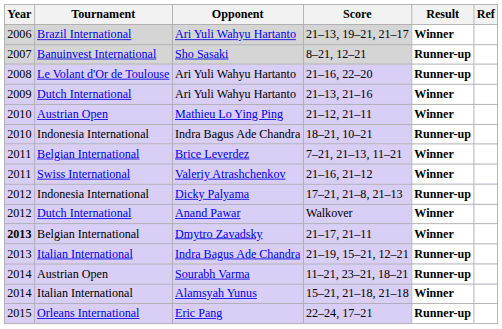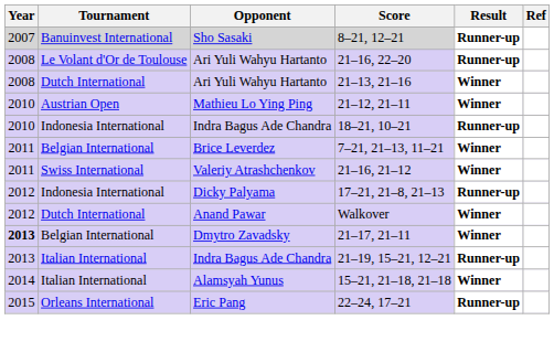 <table class="sortable wikitable" style="font-size: 90%;">
 <tr>
 <th>Year</th>
 <th>Tournament</th>
 <th>Opponent</th>
 <th>Score</th>
 <th>Result</th>
 <th>Ref</th>
-</tr>
-<tr style="background:#D5D5D5">
-<td align="center">2006</td>
-<td align="left"><a href='#'>Brazil International</a></td>
-<td align="left"> <a href='#'>Ari Yuli Wahyu Hartanto</a></td>
-<td align="left">21–13, 19–21, 21–17</td>
-<td style="text-align:left; background:white"> <strong>Winner</strong></td>
-<td style="text-align:center; background:white"></td>
 </tr>
 <tr style="background:#D5D5D5">
 <td align="center">2007</td>
 <td align="left"><a href='#'>Banuinvest International</a></td>
 <td align="left"> <a href='#'>Sho Sasaki</a></td>
 <td align="left">8–21, 12–21</td>
 <td style="text-align:left; background:white"> <strong>Runner-up</strong></td>
 <td style="text-align:center; background:white"></td>
 </tr>
 <tr style="background:#D8CEF6">
 <td align="center">2008</td>
 <td align="left"><a href='#'>Le Volant d'Or de Toulouse</a></td>
 <td align="left"> Ari Yuli Wahyu Hartanto</td>
 <td align="left">21–16, 22–20</td>
 <td style="text-align:left; background:white"> <strong>Runner-up</strong></td>
 <td style="text-align:center; background:white"></td>
 </tr>
 <tr style="background:#D8CEF6">
-<td align="center">2009</td>
+<td align="center">2008</td>
 <td align="left"><a href='#'>Dutch International</a></td>
 <td align="left"> Ari Yuli Wahyu Hartanto</td>
 <td align="left">21–13, 21–16</td>
 <td style="text-align:left; background:white"> <strong>Winner</strong></td>
 <td style="text-align:center; background:white"></td>
 </tr>
 <tr style="background:#D8CEF6">
 <td align="center">2010</td>
 <td align="left"><a href='#'>Austrian Open</a></td>
 <td align="left"> <a href='#'>Mathieu Lo Ying Ping</a></td>
 <td align="left">21–12, 21–11</td>
 <td style="text-align:left; background:white"> <strong>Winner</strong></td>
 <td style="text-align:center; background:white"></td>
 </tr>
 <tr style="background:#D8CEF6">
 <td align="center">2010</td>
 <td align="left">Indonesia International</td>
 <td align="left"> Indra Bagus Ade Chandra</td>
 <td align="left">18–21, 10–21</td>
 <td style="text-align:left; background:white"> <strong>Runner-up</strong></td>
 <td style="text-align:center; background:white"></td>
 </tr>
 <tr style="background:#D8CEF6">
 <td align="center">2011</td>
 <td align="left"><a href='#'>Belgian International</a></td>
 <td align="left"> <a href='#'>Brice Leverdez</a></td>
 <td align="left">7–21, 21–13, 11–21</td>
 <td style="text-align:left; background:white"> <strong>Winner</strong></td>
 <td style="text-align:center; background:white"></td>
 </tr>
 <tr style="background:#D8CEF6">
 <td align="center">2011</td>
 <td align="left"><a href='#'>Swiss International</a></td>
 <td align="left"> <a href='#'>Valeriy Atrashchenkov</a></td>
 <td align="left">21–16, 21–12</td>
 <td style="text-align:left; background:white"> <strong>Winner</strong></td>
 <td style="text-align:center; background:white"></td>
 </tr>
 <tr style="background:#D8CEF6">
 <td align="center">2012</td>
 <td align="left">Indonesia International</td>
 <td align="left"> <a href='#'>Dicky Palyama</a></td>
 <td align="left">17–21, 21–8, 21–13</td>
 <td style="text-align:left; background:white"> <strong>Runner-up</strong></td>
 <td style="text-align:center; background:white"></td>
 </tr>
 <tr style="background:#D8CEF6">
 <td align="center">2012</td>
 <td align="left"><a href='#'>Dutch International</a></td>
 <td align="left"> <a href='#'>Anand Pawar</a></td>
 <td align="left">Walkover</td>
 <td style="text-align:left; background:white"> <strong>Winner</strong></td>
 <td style="text-align:center; background:white"></td>
 </tr>
 <tr style="background:#D8CEF6">
 <td align="center"><strong>2013</strong></td>
 <td align="left">Belgian International</td>
 <td align="left"> <a href='#'>Dmytro Zavadsky</a></td>
 <td align="left">21–17, 21–11</td>
 <td style="text-align:left; background:white"> <strong>Winner</strong></td>
 <td style="text-align:center; background:white"></td>
 </tr>
 <tr style="background:#D8CEF6">
 <td align="center">2013</td>
 <td align="left"><a href='#'>Italian International</a></td>
 <td align="left"> <a href='#'>Indra Bagus Ade Chandra</a></td>
 <td align="left">21–19, 15–21, 12–21</td>
 <td style="text-align:left; background:white"> <strong>Runner-up</strong></td>
 <td style="text-align:center; background:white"></td>
 </tr>
 <tr style="background:#D8CEF6">
 <td align="center">2014</td>
-<td align="left">Austrian Open</td>
-<td align="left"> <a href='#'>Sourabh Varma</a></td>
-<td align="left">11–21, 23–21, 18–21</td>
-<td style="text-align:left; background:white"> <strong>Runner-up</strong></td>
-<td style="text-align:center; background:white"></td>
-</tr>
-<tr style="background:#D8CEF6">
-<td align="center">2014</td>
 <td align="left">Italian International</td>
 <td align="left"> <a href='#'>Alamsyah Yunus</a></td>
 <td align="left">15–21, 21–18, 21–18</td>
 <td style="text-align:left; background:white"> <strong>Winner</strong></td>
 <td style="text-align:center; background:white"></td>
 </tr>
 <tr style="background:#D8CEF6">
 <td align="center">2015</td>
 <td align="left"><a href='#'>Orleans International</a></td>
 <td align="left"> <a href='#'>Eric Pang</a></td>
 <td align="left">22–24, 17–21</td>
 <td style="text-align:left; background:white"> <strong>Runner-up</strong></td>
 <td style="text-align:center; background:white"></td>
 </tr>
 </table>
